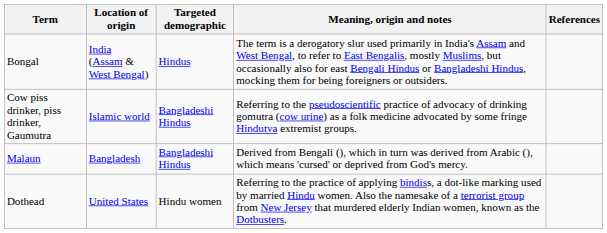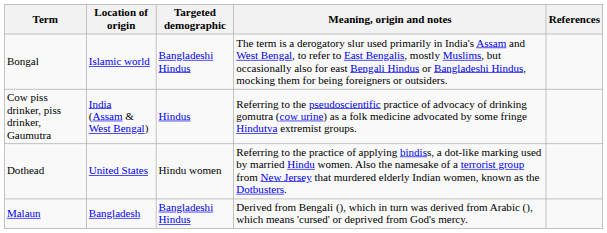 <table class="wikitable">
 <tr>
 <th>Term</th>
 <th>Location of origin</th>
 <th>Targeted demographic</th>
 <th>Meaning, origin and notes</th>
 <th>References</th>
 </tr>
 <tr>
 <td>Bongal</td>
-<td><a href='#'>India</a> <br> (<a href='#'>Assam</a> & <a href='#'>West Bengal</a>)</td>
-<td><a href='#'>Hindus</a></td>
+<td><a href='#'>Islamic world</a></td>
+<td><a href='#'>Bangladeshi Hindus</a></td>
 <td>The term is a derogatory slur used primarily in India's <a href='#'>Assam</a> and <a href='#'>West Bengal</a>, to refer to <a href='#'>East Bengalis</a>, mostly <a href='#'>Muslims</a>, but occasionally also for east <a href='#'>Bengali Hindus</a> or <a href='#'>Bangladeshi Hindus</a>, mocking them for being foreigners or outsiders.</td>
 <td></td>
 </tr>
 <tr>
 <td>Cow piss drinker, piss drinker, Gaumutra</td>
-<td><a href='#'>Islamic world</a></td>
-<td><a href='#'>Bangladeshi Hindus</a></td>
+<td><a href='#'>India</a> <br> (<a href='#'>Assam</a> & <a href='#'>West Bengal</a>)</td>
+<td><a href='#'>Hindus</a></td>
 <td>Referring to the <a href='#'>pseudoscientific</a> practice of advocacy of drinking gomutra (<a href='#'>cow urine</a>) as a folk medicine advocated by some fringe <a href='#'>Hindutva</a> extremist groups.</td>
+<td></td>
+</tr>
+<tr>
+<td>Dothead</td>
+<td><a href='#'>United States</a></td>
+<td>Hindu women</td>
+<td>Referring to the practice of applying <a href='#'>bindis</a>s, a dot-like marking used by married <a href='#'>Hindu</a> women. Also the namesake of a <a href='#'>terrorist group</a> from <a href='#'>New Jersey</a> that murdered elderly Indian women, known as the <a href='#'>Dotbusters</a>.</td>
 <td></td>
 </tr>
 <tr>
 <td><a href='#'>Malaun</a></td>
 <td><a href='#'>Bangladesh</a></td>
 <td><a href='#'>Bangladeshi Hindus</a></td>
 <td>Derived from Bengali  (), which in turn was derived from Arabic  (), which means 'cursed' or deprived from God's mercy.</td>
 <td></td>
 </tr>
-<tr>
-<td>Dothead</td>
-<td><a href='#'>United States</a></td>
-<td>Hindu women</td>
-<td>Referring to the practice of applying <a href='#'>bindis</a>s, a dot-like marking used by married <a href='#'>Hindu</a> women. Also the namesake of a <a href='#'>terrorist group</a> from <a href='#'>New Jersey</a> that murdered elderly Indian women, known as the <a href='#'>Dotbusters</a>.</td>
-<td></td>
-</tr>
 </table>
